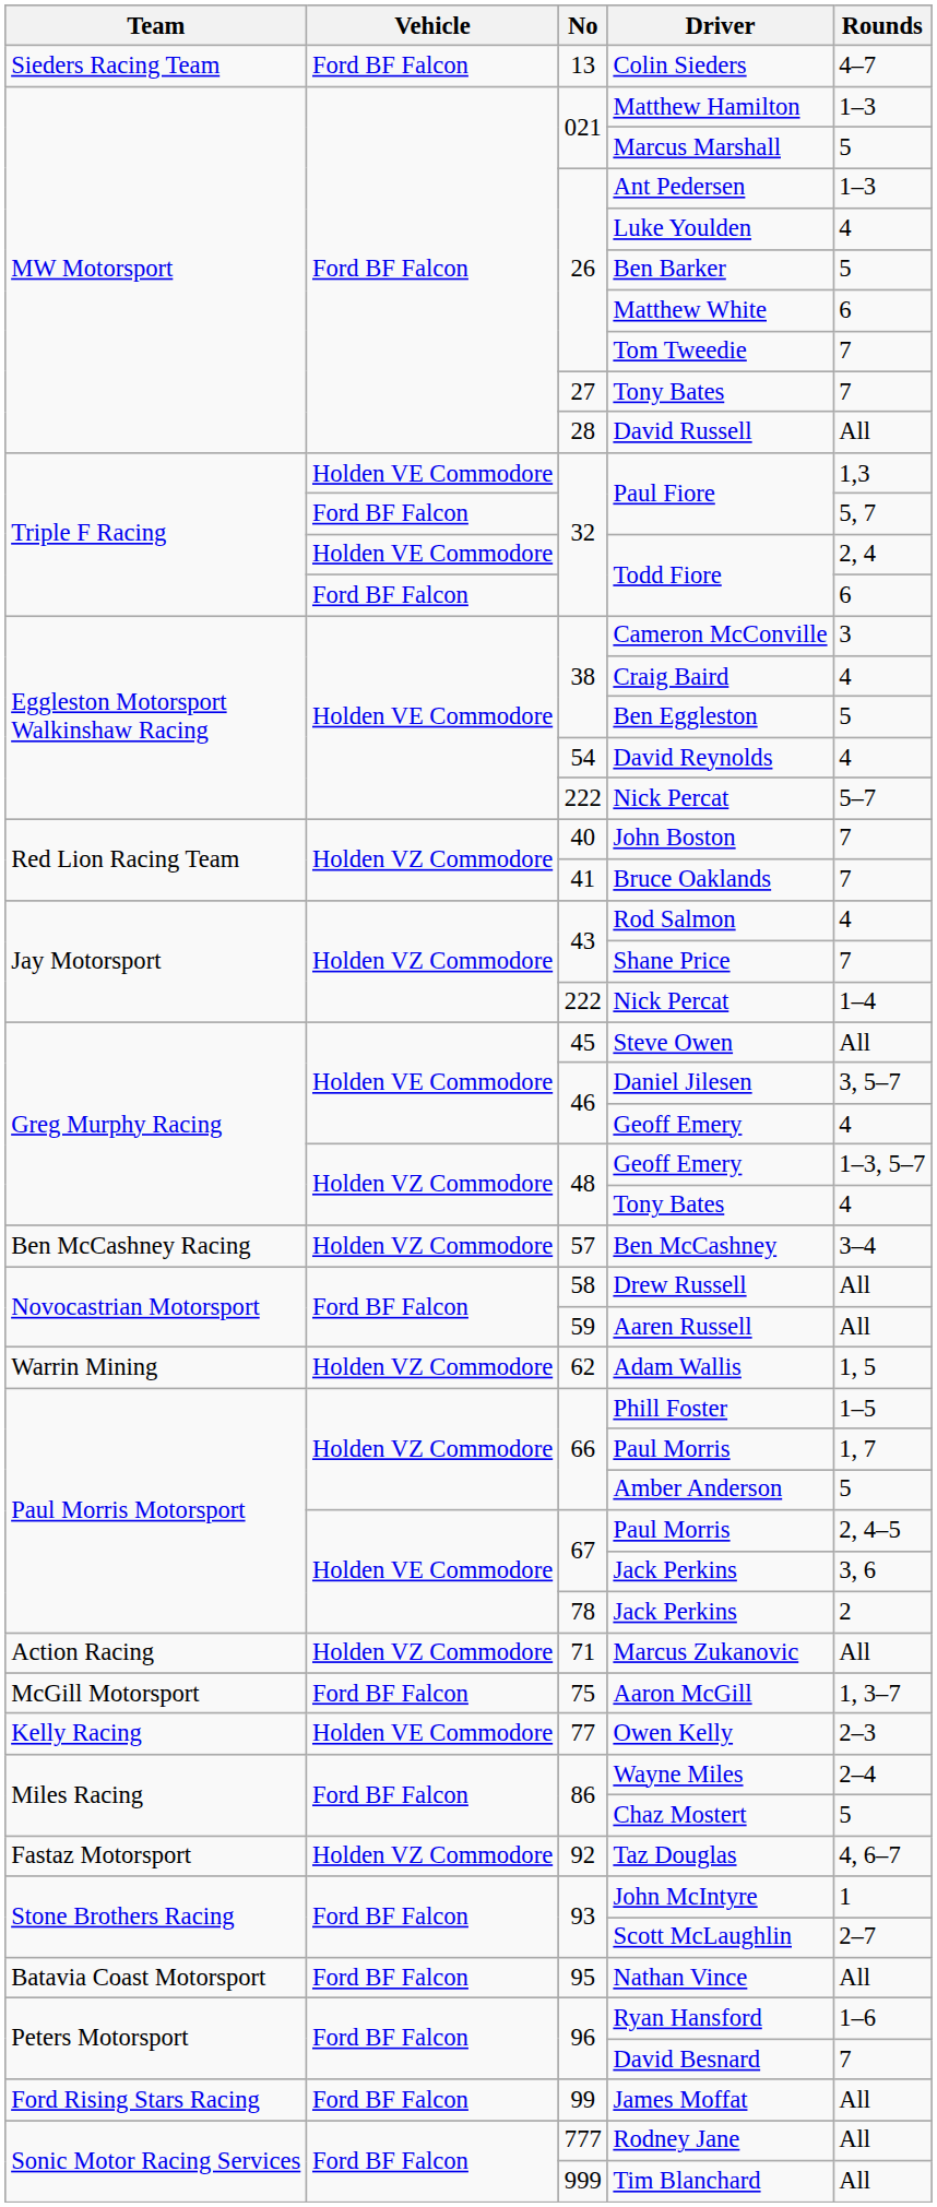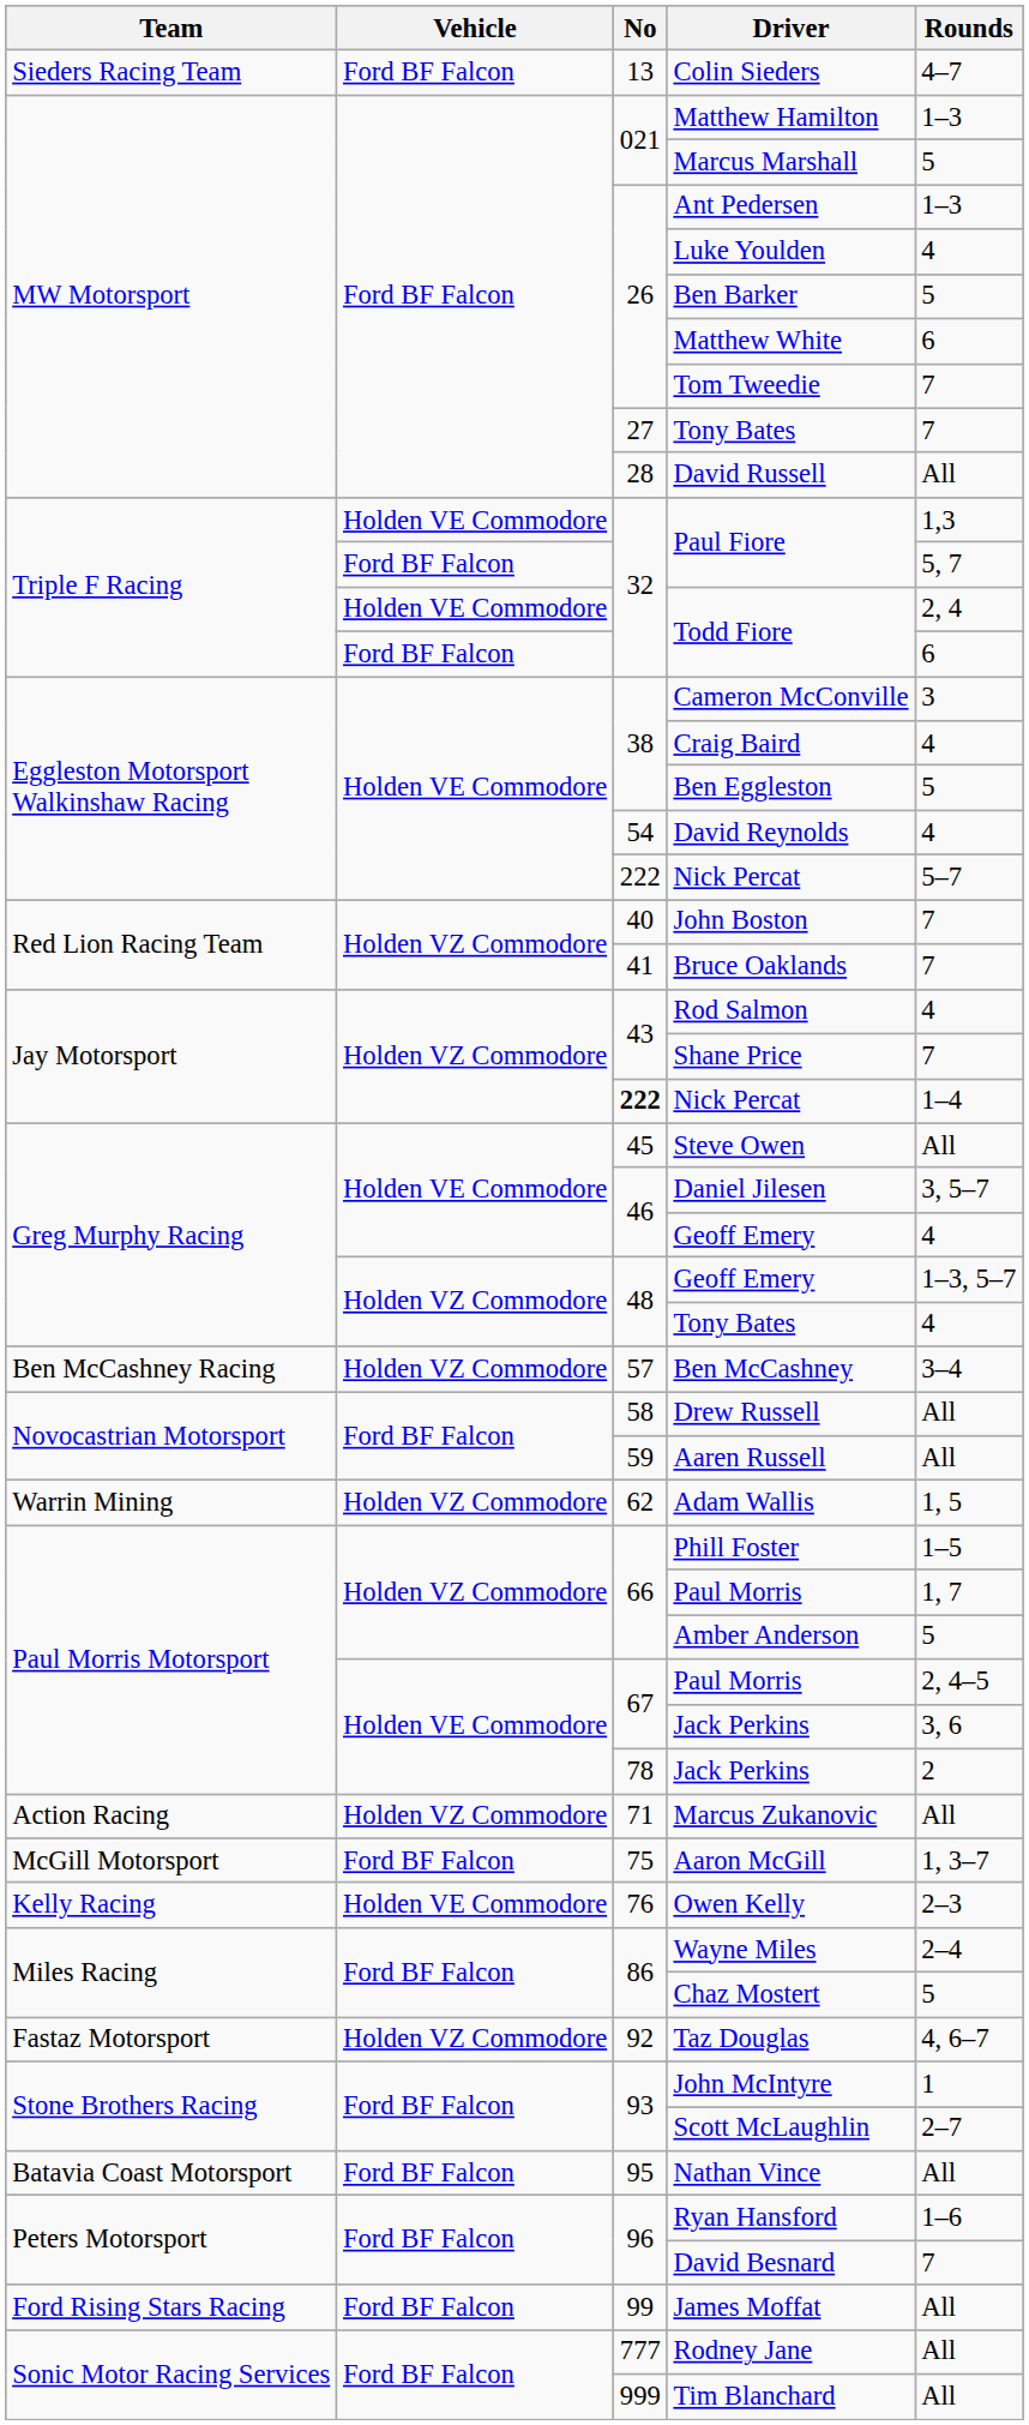 <table class="wikitable" style="font-size: 85%;">
 <tr>
 <th>Team</th>
 <th>Vehicle</th>
 <th>No</th>
 <th>Driver</th>
 <th>Rounds</th>
 </tr>
 <tr>
 <td><a href='#'>Sieders Racing Team</a></td>
 <td><a href='#'>Ford BF Falcon</a></td>
 <td align="center">13</td>
 <td> <a href='#'>Colin Sieders</a></td>
 <td>4–7</td>
 </tr>
 <tr>
 <td rowspan=9><a href='#'>MW Motorsport</a></td>
 <td rowspan=9><a href='#'>Ford BF Falcon</a></td>
 <td align="middle" rowspan=2>021</td>
 <td> <a href='#'>Matthew Hamilton</a></td>
 <td>1–3</td>
 </tr>
 <tr>
 <td> <a href='#'>Marcus Marshall</a></td>
 <td>5</td>
 </tr>
 <tr>
 <td align="middle" rowspan=5>26</td>
 <td> <a href='#'>Ant Pedersen</a></td>
 <td>1–3</td>
 </tr>
 <tr>
 <td> <a href='#'>Luke Youlden</a></td>
 <td>4</td>
 </tr>
 <tr>
 <td> <a href='#'>Ben Barker</a></td>
 <td>5</td>
 </tr>
 <tr>
 <td> <a href='#'>Matthew White</a></td>
 <td>6</td>
 </tr>
 <tr>
 <td> <a href='#'>Tom Tweedie</a></td>
 <td>7</td>
 </tr>
 <tr>
 <td align="center">27</td>
 <td> <a href='#'>Tony Bates</a></td>
 <td>7</td>
 </tr>
 <tr>
 <td align="center">28</td>
 <td> <a href='#'>David Russell</a></td>
 <td>All</td>
 </tr>
 <tr>
 <td rowspan=4><a href='#'>Triple F Racing</a></td>
 <td><a href='#'>Holden VE Commodore</a></td>
 <td align="middle" rowspan=4>32</td>
 <td rowspan=2> <a href='#'>Paul Fiore</a></td>
 <td>1,3</td>
 </tr>
 <tr>
 <td><a href='#'>Ford BF Falcon</a></td>
 <td>5, 7</td>
 </tr>
 <tr>
 <td><a href='#'>Holden VE Commodore</a></td>
 <td rowspan=2> <a href='#'>Todd Fiore</a></td>
 <td>2, 4</td>
 </tr>
 <tr>
 <td><a href='#'>Ford BF Falcon</a></td>
 <td>6</td>
 </tr>
 <tr>
 <td rowspan=5><a href='#'>Eggleston Motorsport</a><br><a href='#'>Walkinshaw Racing</a></td>
 <td rowspan=5><a href='#'>Holden VE Commodore</a></td>
 <td align="middle" rowspan=3>38</td>
 <td> <a href='#'>Cameron McConville</a></td>
 <td>3</td>
 </tr>
 <tr>
 <td> <a href='#'>Craig Baird</a></td>
 <td>4</td>
 </tr>
 <tr>
 <td> <a href='#'>Ben Eggleston</a></td>
 <td>5</td>
 </tr>
 <tr>
 <td align="center">54</td>
 <td> <a href='#'>David Reynolds</a></td>
 <td>4</td>
 </tr>
 <tr>
 <td align="center">222</td>
 <td> <a href='#'>Nick Percat</a></td>
 <td>5–7</td>
 </tr>
 <tr>
 <td rowspan=2>Red Lion Racing Team</td>
 <td rowspan=2><a href='#'>Holden VZ Commodore</a></td>
 <td align="center">40</td>
 <td> <a href='#'>John Boston</a></td>
 <td>7</td>
 </tr>
 <tr>
 <td align="center">41</td>
 <td> <a href='#'>Bruce Oaklands</a></td>
 <td>7</td>
 </tr>
 <tr>
 <td rowspan=3>Jay Motorsport</td>
 <td rowspan=3><a href='#'>Holden VZ Commodore</a></td>
 <td align="center" rowspan=2>43</td>
 <td> <a href='#'>Rod Salmon</a></td>
 <td>4</td>
 </tr>
 <tr>
 <td> <a href='#'>Shane Price</a></td>
 <td>7</td>
 </tr>
 <tr>
-<td align="center">222</td>
+<td align="center"><strong>222</strong></td>
 <td> <a href='#'>Nick Percat</a></td>
 <td>1–4</td>
 </tr>
 <tr>
 <td rowspan=5><a href='#'>Greg Murphy Racing</a></td>
 <td rowspan=3><a href='#'>Holden VE Commodore</a></td>
 <td align="center">45</td>
 <td> <a href='#'>Steve Owen</a></td>
 <td>All</td>
 </tr>
 <tr>
 <td align="middle" rowspan=2>46</td>
 <td> <a href='#'>Daniel Jilesen</a></td>
 <td>3, 5–7</td>
 </tr>
 <tr>
 <td> <a href='#'>Geoff Emery</a></td>
 <td>4</td>
 </tr>
 <tr>
 <td rowspan=2><a href='#'>Holden VZ Commodore</a></td>
 <td align="middle" rowspan=2>48</td>
 <td> <a href='#'>Geoff Emery</a></td>
 <td>1–3, 5–7</td>
 </tr>
 <tr>
 <td> <a href='#'>Tony Bates</a></td>
 <td>4</td>
 </tr>
 <tr>
 <td>Ben McCashney Racing</td>
 <td><a href='#'>Holden VZ Commodore</a></td>
 <td align="center">57</td>
 <td> <a href='#'>Ben McCashney</a></td>
 <td>3–4</td>
 </tr>
 <tr>
 <td rowspan=2><a href='#'>Novocastrian Motorsport</a></td>
 <td rowspan=2><a href='#'>Ford BF Falcon</a></td>
 <td align="center">58</td>
 <td> <a href='#'>Drew Russell</a></td>
 <td>All</td>
 </tr>
 <tr>
 <td align="center">59</td>
 <td> <a href='#'>Aaren Russell</a></td>
 <td>All</td>
 </tr>
 <tr>
 <td>Warrin Mining</td>
 <td><a href='#'>Holden VZ Commodore</a></td>
 <td align="center">62</td>
 <td> <a href='#'>Adam Wallis</a></td>
 <td>1, 5</td>
 </tr>
 <tr>
 <td rowspan=6><a href='#'>Paul Morris Motorsport</a></td>
 <td rowspan=3><a href='#'>Holden VZ Commodore</a></td>
 <td align="middle" rowspan=3>66</td>
 <td> <a href='#'>Phill Foster</a></td>
 <td>1–5</td>
 </tr>
 <tr>
 <td> <a href='#'>Paul Morris</a></td>
 <td>1, 7</td>
 </tr>
 <tr>
 <td> <a href='#'>Amber Anderson</a></td>
 <td>5</td>
 </tr>
 <tr>
 <td rowspan=3><a href='#'>Holden VE Commodore</a></td>
 <td align="middle" rowspan=2>67</td>
 <td> <a href='#'>Paul Morris</a></td>
 <td>2, 4–5</td>
 </tr>
 <tr>
 <td> <a href='#'>Jack Perkins</a></td>
 <td>3, 6</td>
 </tr>
 <tr>
 <td align="center">78</td>
 <td> <a href='#'>Jack Perkins</a></td>
 <td>2</td>
 </tr>
 <tr>
 <td>Action Racing</td>
 <td><a href='#'>Holden VZ Commodore</a></td>
 <td align="center">71</td>
 <td> <a href='#'>Marcus Zukanovic</a></td>
 <td>All</td>
 </tr>
 <tr>
 <td>McGill Motorsport</td>
 <td><a href='#'>Ford BF Falcon</a></td>
 <td align="center">75</td>
 <td> <a href='#'>Aaron McGill</a></td>
 <td>1, 3–7</td>
 </tr>
 <tr>
 <td><a href='#'>Kelly Racing</a></td>
 <td><a href='#'>Holden VE Commodore</a></td>
-<td align="center">77</td>
+<td align="center">76</td>
 <td> <a href='#'>Owen Kelly</a></td>
 <td>2–3</td>
 </tr>
 <tr>
 <td rowspan=2>Miles Racing</td>
 <td rowspan=2><a href='#'>Ford BF Falcon</a></td>
 <td align="middle" rowspan=2>86</td>
 <td> <a href='#'>Wayne Miles</a></td>
 <td>2–4</td>
 </tr>
 <tr>
 <td> <a href='#'>Chaz Mostert</a></td>
 <td>5</td>
 </tr>
 <tr>
 <td>Fastaz Motorsport</td>
 <td><a href='#'>Holden VZ Commodore</a></td>
 <td align="center">92</td>
 <td> <a href='#'>Taz Douglas</a></td>
 <td>4, 6–7</td>
 </tr>
 <tr>
 <td rowspan=2><a href='#'>Stone Brothers Racing</a></td>
 <td rowspan=2><a href='#'>Ford BF Falcon</a></td>
 <td align="center" rowspan=2>93</td>
 <td> <a href='#'>John McIntyre</a></td>
 <td>1</td>
 </tr>
 <tr>
 <td> <a href='#'>Scott McLaughlin</a></td>
 <td>2–7</td>
 </tr>
 <tr>
 <td>Batavia Coast Motorsport</td>
 <td><a href='#'>Ford BF Falcon</a></td>
 <td align="center">95</td>
 <td> <a href='#'>Nathan Vince</a></td>
 <td>All</td>
 </tr>
 <tr>
 <td rowspan=2>Peters Motorsport</td>
 <td rowspan=2><a href='#'>Ford BF Falcon</a></td>
 <td align="center" rowspan=2>96</td>
 <td> <a href='#'>Ryan Hansford</a></td>
 <td>1–6</td>
 </tr>
 <tr>
 <td> <a href='#'>David Besnard</a></td>
 <td>7</td>
 </tr>
 <tr>
 <td><a href='#'>Ford Rising Stars Racing</a></td>
 <td><a href='#'>Ford BF Falcon</a></td>
 <td align="center">99</td>
 <td> <a href='#'>James Moffat</a></td>
 <td>All</td>
 </tr>
 <tr>
 <td rowspan=2><a href='#'>Sonic Motor Racing Services</a></td>
 <td rowspan=2><a href='#'>Ford BF Falcon</a></td>
 <td align="center">777</td>
 <td> <a href='#'>Rodney Jane</a></td>
 <td>All</td>
 </tr>
 <tr>
 <td align="center">999</td>
 <td> <a href='#'>Tim Blanchard</a></td>
 <td>All</td>
 </tr>
 <tr>
 </tr>
 </table>
